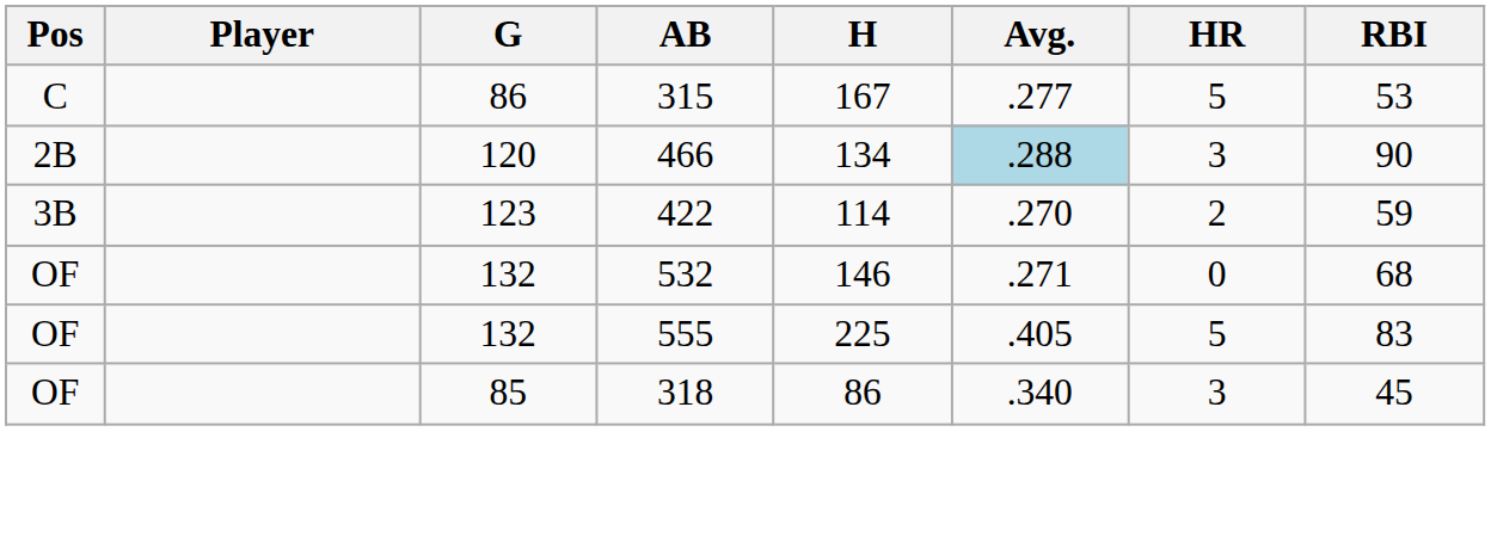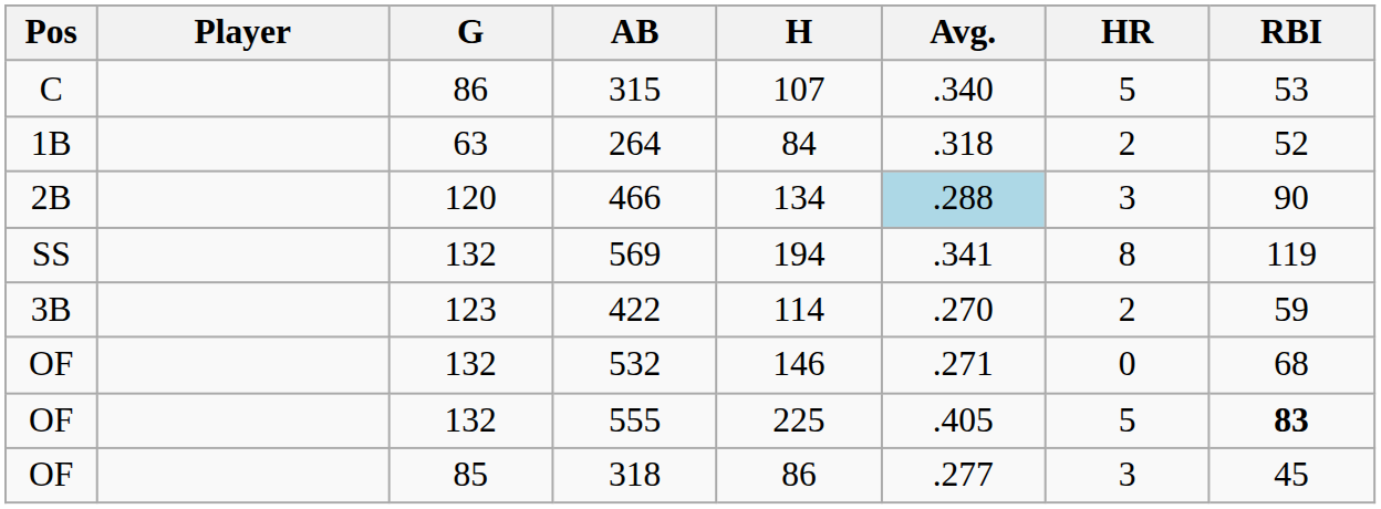 <table class="wikitable sortable">
 <tr>
 <th bgcolor="#DDDDFF" width="5%">Pos</th>
 <th bgcolor="#DDDDFF" width="16%">Player</th>
 <th bgcolor="#DDDDFF" width="9%">G</th>
 <th bgcolor="#DDDDFF" width="9%">AB</th>
 <th bgcolor="#DDDDFF" width="9%">H</th>
 <th bgcolor="#DDDDFF" width="9%">Avg.</th>
 <th bgcolor="#DDDDFF" width="9%">HR</th>
 <th bgcolor="#DDDDFF" width="9%">RBI</th>
 </tr>
 <tr align="center">
 <td>C</td>
 <td></td>
 <td>86</td>
 <td>315</td>
-<td>167</td>
-<td>.277</td>
+<td>107</td>
+<td>.340</td>
 <td>5</td>
 <td>53</td>
+</tr>
+<tr align="center">
+<td>1B</td>
+<td></td>
+<td>63</td>
+<td>264</td>
+<td>84</td>
+<td>.318</td>
+<td>2</td>
+<td>52</td>
 </tr>
 <tr align="center">
 <td>2B</td>
 <td></td>
 <td>120</td>
 <td>466</td>
 <td>134</td>
 <td style="background: lightblue;">.288</td>
 <td>3</td>
 <td>90</td>
+</tr>
+<tr align="center">
+<td>SS</td>
+<td></td>
+<td>132</td>
+<td>569</td>
+<td>194</td>
+<td>.341</td>
+<td>8</td>
+<td>119</td>
 </tr>
 <tr align="center">
 <td>3B</td>
 <td></td>
 <td>123</td>
 <td>422</td>
 <td>114</td>
 <td>.270</td>
 <td>2</td>
 <td>59</td>
 </tr>
 <tr align="center">
 <td>OF</td>
 <td></td>
 <td>132</td>
 <td>532</td>
 <td>146</td>
 <td>.271</td>
 <td>0</td>
 <td>68</td>
 </tr>
 <tr align="center">
 <td>OF</td>
 <td></td>
 <td>132</td>
 <td>555</td>
 <td>225</td>
 <td>.405</td>
 <td>5</td>
-<td>83</td>
+<td><strong>83</strong></td>
 </tr>
 <tr align="center">
 <td>OF</td>
 <td></td>
 <td>85</td>
 <td>318</td>
 <td>86</td>
-<td>.340</td>
+<td>.277</td>
 <td>3</td>
 <td>45</td>
 </tr>
 </table>
